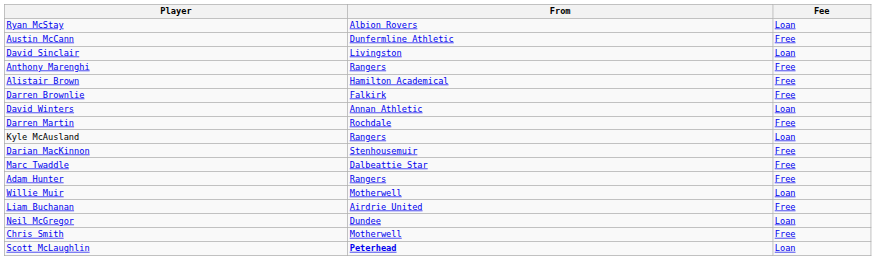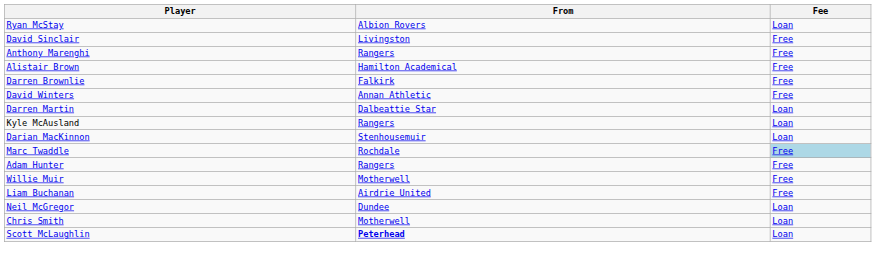 <table class="wikitable" style="text-align:center; font-size:95%;width:98%; text-align:left">
 <tr>
 <th>Player</th>
 <th>From</th>
 <th>Fee</th>
 </tr>
 <tr>
 <td> <a href='#'>Ryan McStay</a></td>
 <td> <a href='#'>Albion Rovers</a></td>
 <td><a href='#'>Loan</a></td>
 </tr>
 <tr>
-<td> <a href='#'>Austin McCann</a></td>
-<td> <a href='#'>Dunfermline Athletic</a></td>
-<td><a href='#'>Free</a></td>
-</tr>
-<tr>
 <td> <a href='#'>David Sinclair</a></td>
 <td> <a href='#'>Livingston</a></td>
-<td><a href='#'>Loan</a></td>
+<td><a href='#'>Free</a></td>
 </tr>
 <tr>
 <td> <a href='#'>Anthony Marenghi</a></td>
 <td> <a href='#'>Rangers</a></td>
 <td><a href='#'>Free</a></td>
 </tr>
 <tr>
 <td> <a href='#'>Alistair Brown</a></td>
 <td> <a href='#'>Hamilton Academical</a></td>
 <td><a href='#'>Free</a></td>
 </tr>
 <tr>
 <td> <a href='#'>Darren Brownlie</a></td>
 <td> <a href='#'>Falkirk</a></td>
 <td><a href='#'>Free</a></td>
 </tr>
 <tr>
 <td> <a href='#'>David Winters</a></td>
 <td> <a href='#'>Annan Athletic</a></td>
-<td><a href='#'>Loan</a></td>
+<td><a href='#'>Free</a></td>
 </tr>
 <tr>
 <td> <a href='#'>Darren Martin</a></td>
-<td> <a href='#'>Rochdale</a></td>
-<td><a href='#'>Free</a></td>
+<td> <a href='#'>Dalbeattie Star</a></td>
+<td><a href='#'>Loan</a></td>
 </tr>
 <tr>
 <td> Kyle McAusland</td>
 <td> <a href='#'>Rangers</a></td>
 <td><a href='#'>Loan</a></td>
 </tr>
 <tr>
 <td> <a href='#'>Darian MacKinnon</a></td>
 <td> <a href='#'>Stenhousemuir</a></td>
-<td><a href='#'>Free</a></td>
+<td><a href='#'>Loan</a></td>
 </tr>
 <tr>
 <td> <a href='#'>Marc Twaddle</a></td>
-<td> <a href='#'>Dalbeattie Star</a></td>
-<td><a href='#'>Free</a></td>
+<td> <a href='#'>Rochdale</a></td>
+<td style="background: lightblue;"><a href='#'>Free</a></td>
 </tr>
 <tr>
 <td> <a href='#'>Adam Hunter</a></td>
 <td> <a href='#'>Rangers</a></td>
 <td><a href='#'>Free</a></td>
 </tr>
 <tr>
 <td> <a href='#'>Willie Muir</a></td>
 <td> <a href='#'>Motherwell</a></td>
-<td><a href='#'>Loan</a></td>
+<td><a href='#'>Free</a></td>
 </tr>
 <tr>
 <td> <a href='#'>Liam Buchanan</a></td>
 <td> <a href='#'>Airdrie United</a></td>
 <td><a href='#'>Free</a></td>
 </tr>
 <tr>
 <td> <a href='#'>Neil McGregor</a></td>
 <td> <a href='#'>Dundee</a></td>
 <td><a href='#'>Loan</a></td>
 </tr>
 <tr>
 <td> <a href='#'>Chris Smith</a></td>
 <td> <a href='#'>Motherwell</a></td>
-<td><a href='#'>Free</a></td>
+<td><a href='#'>Loan</a></td>
 </tr>
 <tr>
 <td> <a href='#'>Scott McLaughlin</a></td>
 <td><strong> <a href='#'>Peterhead</a></strong></td>
 <td><a href='#'>Loan</a></td>
 </tr>
 </table>
